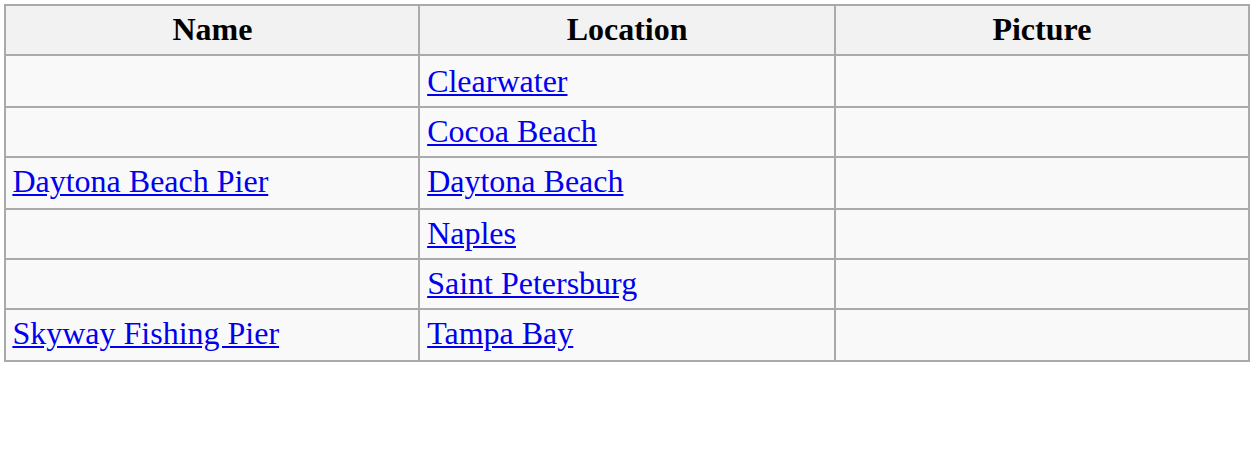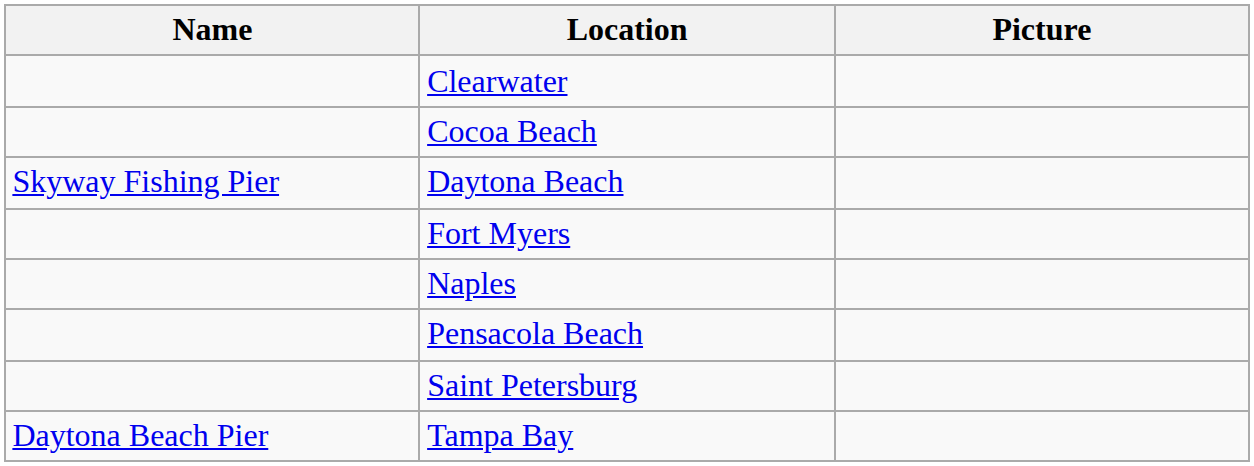 <table class="wikitable">
 <tr>
 <th width="200px">Name</th>
 <th width="200px">Location</th>
 <th width="200px">Picture</th>
 </tr>
 <tr>
 <td></td>
 <td><a href='#'>Clearwater</a></td>
 <td></td>
 </tr>
 <tr>
 <td></td>
 <td><a href='#'>Cocoa Beach</a></td>
 <td></td>
 </tr>
 <tr>
-<td><a href='#'>Daytona Beach Pier</a></td>
+<td><a href='#'>Skyway Fishing Pier</a></td>
 <td><a href='#'>Daytona Beach</a></td>
+<td></td>
+</tr>
+<tr>
+<td></td>
+<td><a href='#'>Fort Myers</a></td>
 <td></td>
 </tr>
 <tr>
 <td></td>
 <td><a href='#'>Naples</a></td>
 <td></td>
 </tr>
 <tr>
 <td></td>
+<td><a href='#'>Pensacola Beach</a></td>
+<td></td>
+</tr>
+<tr>
+<td></td>
 <td><a href='#'>Saint Petersburg</a></td>
 <td></td>
 </tr>
 <tr>
-<td><a href='#'>Skyway Fishing Pier</a></td>
+<td><a href='#'>Daytona Beach Pier</a></td>
 <td><a href='#'>Tampa Bay</a></td>
 <td></td>
 </tr>
 </table>
